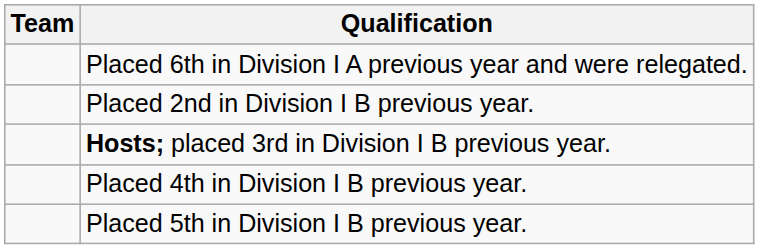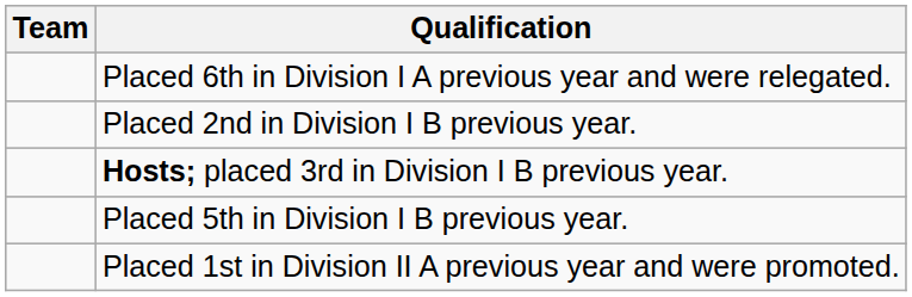 <table class="wikitable">
 <tr>
 <th>Team</th>
 <th>Qualification</th>
 </tr>
 <tr>
 <td></td>
 <td>Placed 6th in Division I A previous year and were relegated.</td>
 </tr>
 <tr>
 <td></td>
 <td>Placed 2nd in Division I B previous year.</td>
 </tr>
 <tr>
 <td></td>
 <td><strong>Hosts;</strong> placed 3rd in Division I B previous year.</td>
 </tr>
 <tr>
 <td></td>
-<td>Placed 4th in Division I B previous year.</td>
+<td>Placed 5th in Division I B previous year.</td>
 </tr>
 <tr>
 <td></td>
-<td>Placed 5th in Division I B previous year.</td>
+<td>Placed 1st in Division II A previous year and were promoted.</td>
 </tr>
 </table>
